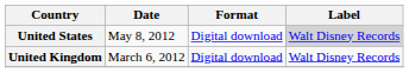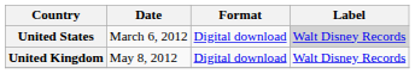 <table class="wikitable plainrowheaders">
 <tr>
 <th scope="col">Country</th>
 <th scope="col">Date</th>
 <th scope="col">Format</th>
 <th scope="col">Label</th>
 </tr>
 <tr>
 <th scope="row">United States</th>
-<td>May 8, 2012</td>
+<td>March 6, 2012</td>
 <td><a href='#'>Digital download</a></td>
 <td style="background: lightgrey;"><a href='#'>Walt Disney Records</a></td>
 </tr>
 <tr>
 <th scope="row">United Kingdom </th>
-<td>March 6, 2012</td>
+<td>May 8, 2012</td>
 <td><a href='#'>Digital download</a></td>
 <td><a href='#'>Walt Disney Records</a></td>
 </tr>
 <tr>
 </tr>
 </table>
